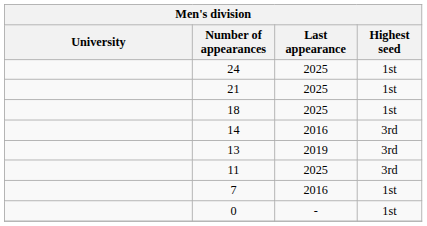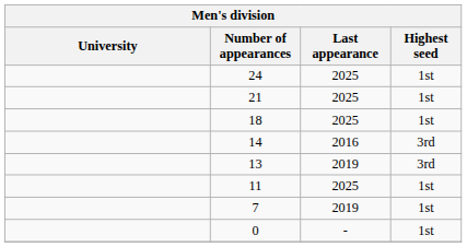 <table class="wikitable" style="font-size:90%; text-align:center;">
 <tr>
 <th colspan=4>Men's division</th>
 </tr>
 <tr>
 <th width=45%>University</th>
 <th width=90px>Number of<br>appearances</th>
 <th width=90px>Last<br>appearance</th>
 <th width=70px>Highest<br>seed</th>
 </tr>
 <tr>
 <td align="left"></td>
 <td>24</td>
 <td>2025</td>
 <td>1st</td>
 </tr>
 <tr>
 <td align="left"></td>
 <td>21</td>
 <td>2025</td>
 <td>1st</td>
 </tr>
 <tr>
 <td align="left"></td>
 <td>18</td>
 <td>2025</td>
 <td>1st</td>
 </tr>
 <tr>
 <td align="left"></td>
 <td>14</td>
 <td>2016</td>
 <td>3rd</td>
 </tr>
 <tr>
 <td align="left"></td>
 <td>13</td>
 <td>2019</td>
 <td>3rd</td>
 </tr>
 <tr>
 <td align="left"></td>
 <td>11</td>
 <td>2025</td>
-<td>3rd</td>
+<td>1st</td>
 </tr>
 <tr>
 <td align="left"></td>
 <td>7</td>
-<td>2016</td>
+<td>2019</td>
 <td>1st</td>
 </tr>
 <tr>
 <td align="left"></td>
 <td>0</td>
 <td>-</td>
 <td>1st</td>
 </tr>
 <tr>
 </tr>
 </table>
